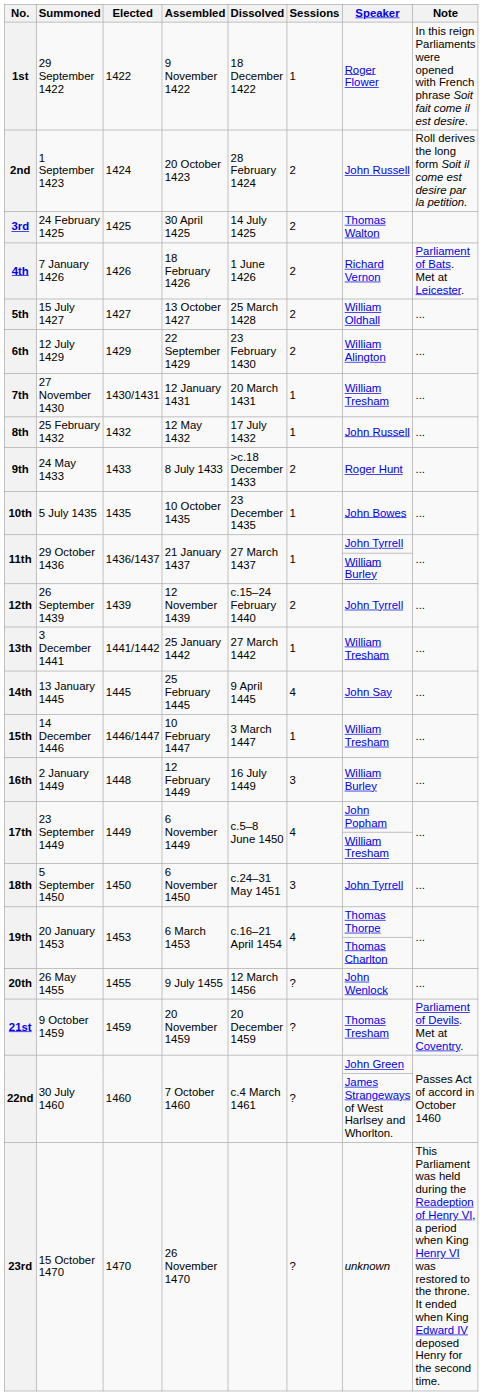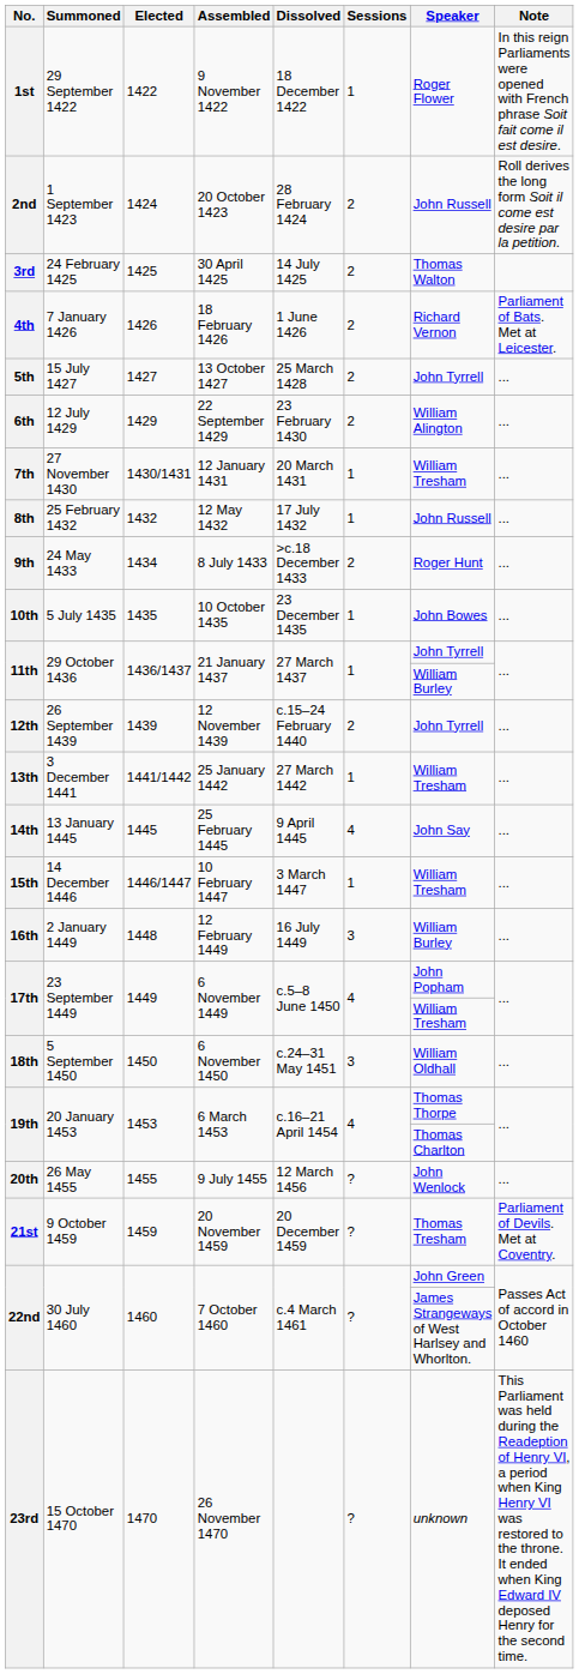 <table class="wikitable">
 <tr>
 <th>No.</th>
 <th>Summoned</th>
 <th>Elected</th>
 <th>Assembled</th>
 <th>Dissolved</th>
 <th>Sessions</th>
 <th><a href='#'>Speaker</a></th>
 <th>Note</th>
 </tr>
 <tr>
 <th>1st</th>
 <td>29 September 1422</td>
 <td>1422</td>
 <td>9 November 1422</td>
 <td>18 December 1422</td>
 <td>1</td>
 <td><a href='#'>Roger Flower</a></td>
 <td>In this reign Parliaments were opened with French phrase <em>Soit fait come il est desire</em>.</td>
 </tr>
 <tr>
 <th>2nd</th>
 <td>1 September 1423</td>
 <td>1424</td>
 <td>20 October 1423</td>
 <td>28 February 1424</td>
 <td>2</td>
 <td><a href='#'>John Russell</a></td>
 <td>Roll derives the long form <em>Soit il come est desire par la petition.</em></td>
 </tr>
 <tr>
 <th><a href='#'>3rd</a></th>
 <td>24 February 1425</td>
 <td>1425</td>
 <td>30 April 1425</td>
 <td>14 July 1425</td>
 <td>2</td>
 <td><a href='#'>Thomas Walton</a></td>
 <td></td>
 </tr>
 <tr>
 <th><a href='#'>4th</a></th>
 <td>7 January 1426</td>
 <td>1426</td>
 <td>18 February 1426</td>
 <td>1 June 1426</td>
 <td>2</td>
 <td><a href='#'>Richard Vernon</a></td>
 <td><a href='#'>Parliament of Bats</a>. Met at <a href='#'>Leicester</a>.</td>
 </tr>
 <tr>
 <th>5th</th>
 <td>15 July 1427</td>
 <td>1427</td>
 <td>13 October 1427</td>
 <td>25 March 1428</td>
 <td>2</td>
-<td><a href='#'>William Oldhall</a></td>
+<td><a href='#'>John Tyrrell</a></td>
 <td>...</td>
 </tr>
 <tr>
 <th>6th</th>
 <td>12 July 1429</td>
 <td>1429</td>
 <td>22 September 1429</td>
 <td>23 February 1430</td>
 <td>2</td>
 <td><a href='#'>William Alington</a></td>
 <td>...</td>
 </tr>
 <tr>
 <th>7th</th>
 <td>27 November 1430</td>
 <td>1430/1431</td>
 <td>12 January 1431</td>
 <td>20 March 1431</td>
 <td>1</td>
 <td><a href='#'>William Tresham</a></td>
 <td>...</td>
 </tr>
 <tr>
 <th>8th</th>
 <td>25 February 1432</td>
 <td>1432</td>
 <td>12 May 1432</td>
 <td>17 July 1432</td>
 <td>1</td>
 <td><a href='#'>John Russell</a></td>
 <td>...</td>
 </tr>
 <tr>
 <th>9th</th>
 <td>24 May 1433</td>
-<td>1433</td>
+<td>1434</td>
 <td>8 July 1433</td>
 <td>>c.18 December 1433</td>
 <td>2</td>
 <td><a href='#'>Roger Hunt</a></td>
 <td>...</td>
 </tr>
 <tr>
 <th>10th</th>
 <td>5 July 1435</td>
 <td>1435</td>
 <td>10 October 1435</td>
 <td>23 December 1435</td>
 <td>1</td>
 <td><a href='#'>John Bowes</a></td>
 <td>...</td>
 </tr>
 <tr>
 <th rowspan=2>11th</th>
 <td rowspan=2>29 October 1436</td>
 <td rowspan=2>1436/1437</td>
 <td rowspan=2>21 January 1437</td>
 <td rowspan=2>27 March 1437</td>
 <td rowspan=2>1</td>
 <td><a href='#'>John Tyrrell</a></td>
 <td rowspan=2>...</td>
 </tr>
 <tr>
 <td><a href='#'>William Burley</a></td>
 </tr>
 <tr>
 <th>12th</th>
 <td>26 September 1439</td>
 <td>1439</td>
 <td>12 November 1439</td>
 <td>c.15–24 February 1440</td>
 <td>2</td>
 <td><a href='#'>John Tyrrell</a></td>
 <td>...</td>
 </tr>
 <tr>
 <th>13th</th>
 <td>3 December 1441</td>
 <td>1441/1442</td>
 <td>25 January 1442</td>
 <td>27 March 1442</td>
 <td>1</td>
 <td><a href='#'>William Tresham</a></td>
 <td>...</td>
 </tr>
 <tr>
 <th>14th</th>
 <td>13 January 1445</td>
 <td>1445</td>
 <td>25 February 1445</td>
 <td>9 April 1445</td>
 <td>4</td>
 <td><a href='#'>John Say</a></td>
 <td>...</td>
 </tr>
 <tr>
 <th>15th</th>
 <td>14 December 1446</td>
 <td>1446/1447</td>
 <td>10 February 1447</td>
 <td>3 March 1447</td>
 <td>1</td>
 <td><a href='#'>William Tresham</a></td>
 <td>...</td>
 </tr>
 <tr>
 <th>16th</th>
 <td>2 January 1449</td>
 <td>1448</td>
 <td>12 February 1449</td>
 <td>16 July 1449</td>
 <td>3</td>
 <td><a href='#'>William Burley</a></td>
 <td>...</td>
 </tr>
 <tr>
 <th rowspan=2>17th</th>
 <td rowspan=2>23 September 1449</td>
 <td rowspan=2>1449</td>
 <td rowspan=2>6 November 1449</td>
 <td rowspan=2>c.5–8 June 1450</td>
 <td rowspan=2>4</td>
 <td><a href='#'>John Popham</a></td>
 <td rowspan=2>...</td>
 </tr>
 <tr>
 <td><a href='#'>William Tresham</a></td>
 </tr>
 <tr>
 <th>18th</th>
 <td>5 September 1450</td>
 <td>1450</td>
 <td>6 November 1450</td>
 <td>c.24–31 May 1451</td>
 <td>3</td>
-<td><a href='#'>John Tyrrell</a></td>
+<td><a href='#'>William Oldhall</a></td>
 <td>...</td>
 </tr>
 <tr>
 <th rowspan=2>19th</th>
 <td rowspan=2>20 January 1453</td>
 <td rowspan=2>1453</td>
 <td rowspan=2>6 March 1453</td>
 <td rowspan=2>c.16–21 April 1454</td>
 <td rowspan=2>4</td>
 <td><a href='#'>Thomas Thorpe</a></td>
 <td rowspan=2>...</td>
 </tr>
 <tr>
 <td><a href='#'>Thomas Charlton</a></td>
 </tr>
 <tr>
 <th>20th</th>
 <td>26 May 1455</td>
 <td>1455</td>
 <td>9 July 1455</td>
 <td>12 March 1456</td>
 <td>?</td>
 <td><a href='#'>John Wenlock</a></td>
 <td>...</td>
 </tr>
 <tr>
 <th><a href='#'>21st</a></th>
 <td>9 October 1459</td>
 <td>1459</td>
 <td>20 November 1459</td>
 <td>20 December 1459</td>
 <td>?</td>
 <td><a href='#'>Thomas Tresham</a></td>
 <td><a href='#'>Parliament of Devils</a>. Met at <a href='#'>Coventry</a>.</td>
 </tr>
 <tr>
 <th rowspan=2>22nd</th>
 <td rowspan=2>30 July 1460</td>
 <td rowspan=2>1460</td>
 <td rowspan=2>7 October 1460</td>
 <td rowspan=2>c.4 March 1461</td>
 <td rowspan=2>?</td>
 <td><a href='#'>John Green</a></td>
 <td rowspan=2>Passes Act of accord in October 1460</td>
 </tr>
 <tr>
 <td><a href='#'>James Strangeways</a> of West Harlsey and Whorlton.</td>
 </tr>
 <tr>
 <th>23rd</th>
 <td>15 October 1470</td>
 <td>1470</td>
 <td>26 November 1470</td>
 <td></td>
 <td>?</td>
 <td><em>unknown</em></td>
 <td>This Parliament was held during the <a href='#'>Readeption of Henry VI</a>, a period when King <a href='#'>Henry VI</a> was restored to the throne. It ended when King <a href='#'>Edward IV</a> deposed Henry for the second time.</td>
 </tr>
 </table>
